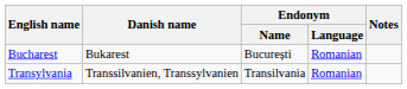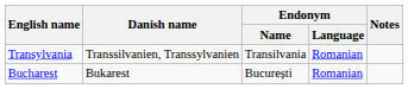 <table class="wikitable sortable mw-collapsible">
 <tr>
 <th rowspan="2"><strong>English name</strong></th>
 <th rowspan="2"><strong>Danish name</strong></th>
 <th colspan="2"><strong>Endonym</strong></th>
 <th rowspan="2"><strong>Notes</strong></th>
 </tr>
 <tr>
 <th><strong>Name</strong></th>
 <th><strong>Language</strong></th>
 </tr>
 <tr>
+<td><a href='#'>Transylvania</a></td>
+<td>Transsilvanien, Transsylvanien</td>
+<td>Transilvania</td>
+<td><a href='#'>Romanian</a></td>
+<td></td>
+</tr>
+<tr>
 <td><a href='#'>Bucharest</a></td>
 <td>Bukarest</td>
 <td>București</td>
 <td><a href='#'>Romanian</a></td>
 <td></td>
 </tr>
-<tr>
-<td><a href='#'>Transylvania</a></td>
-<td>Transsilvanien, Transsylvanien</td>
-<td>Transilvania</td>
-<td><a href='#'>Romanian</a></td>
-<td></td>
-</tr>
 </table>
